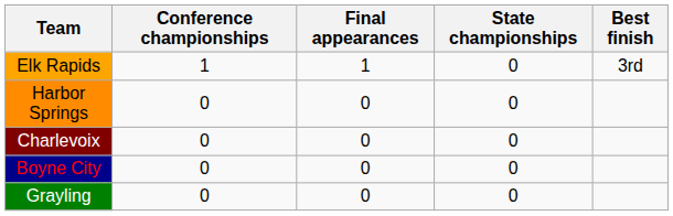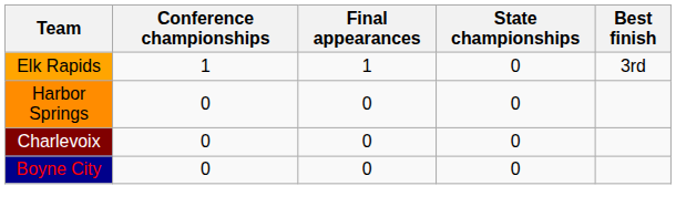 <table class="wikitable sortable" style="text-align:center">
 <tr>
 <th>Team</th>
 <th>Conference championships</th>
 <th>Final appearances</th>
 <th>State championships</th>
 <th>Best finish</th>
 </tr>
 <tr>
 <td !align=center style="background:orange;color:black">Elk Rapids</td>
 <td>1</td>
 <td>1</td>
 <td>0</td>
 <td>3rd</td>
 </tr>
 <tr>
 <td !align=center style="background:darkorange;color:black">Harbor Springs</td>
 <td>0</td>
 <td>0</td>
 <td>0</td>
 <td></td>
 </tr>
 <tr>
 <td !align=center style="background:maroon;color:white">Charlevoix</td>
 <td>0</td>
 <td>0</td>
 <td>0</td>
 <td></td>
 </tr>
 <tr>
 <td !align=center style="background:darkblue;color:red">Boyne City</td>
 <td>0</td>
 <td>0</td>
 <td>0</td>
 <td></td>
 </tr>
-<tr>
-<td !align=center style="background:green;color:white">Grayling</td>
-<td>0</td>
-<td>0</td>
-<td>0</td>
-<td></td>
-</tr>
 </table>
